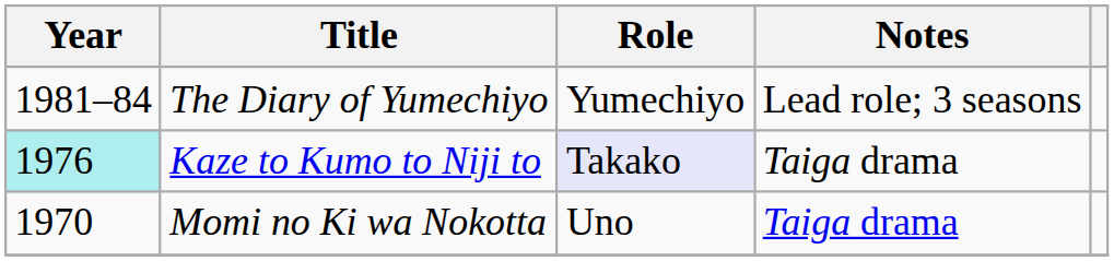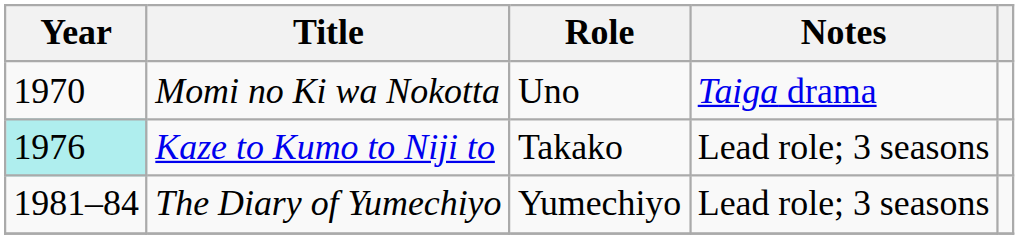 <table class="wikitable">
 <tr>
 <th>Year</th>
 <th>Title</th>
 <th>Role</th>
 <th>Notes</th>
 <th></th>
 </tr>
 <tr>
+<td>1970</td>
+<td><em>Momi no Ki wa Nokotta</em></td>
+<td>Uno</td>
+<td><a href='#'><em>Taiga</em> drama</a></td>
+<td></td>
+</tr>
+<tr>
+<td style="background: paleturquoise;">1976</td>
+<td><em><a href='#'>Kaze to Kumo to Niji to</a></em></td>
+<td>Takako</td>
+<td>Lead role; 3 seasons</td>
+<td></td>
+</tr>
+<tr>
 <td>1981–84</td>
 <td><em>The Diary of Yumechiyo</em></td>
 <td>Yumechiyo</td>
 <td>Lead role; 3 seasons</td>
 <td></td>
 </tr>
 <tr>
-<td style="background: paleturquoise;">1976</td>
-<td><em><a href='#'>Kaze to Kumo to Niji to</a></em></td>
-<td style="background: lavender;">Takako</td>
-<td><em>Taiga</em> drama</td>
-<td></td>
-</tr>
-<tr>
-<td>1970</td>
-<td><em>Momi no Ki wa Nokotta</em></td>
-<td>Uno</td>
-<td><a href='#'><em>Taiga</em> drama</a></td>
-<td></td>
-</tr>
-<tr>
 </tr>
 </table>
